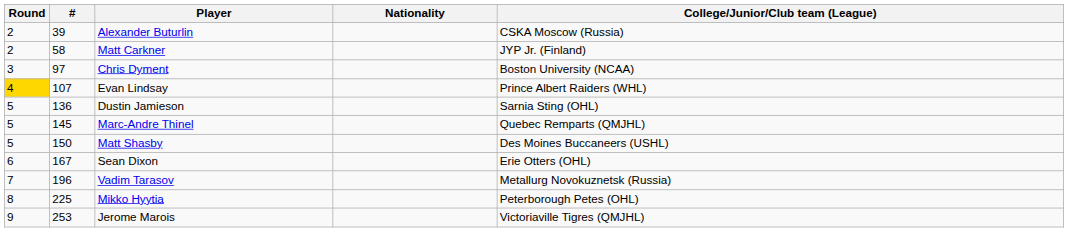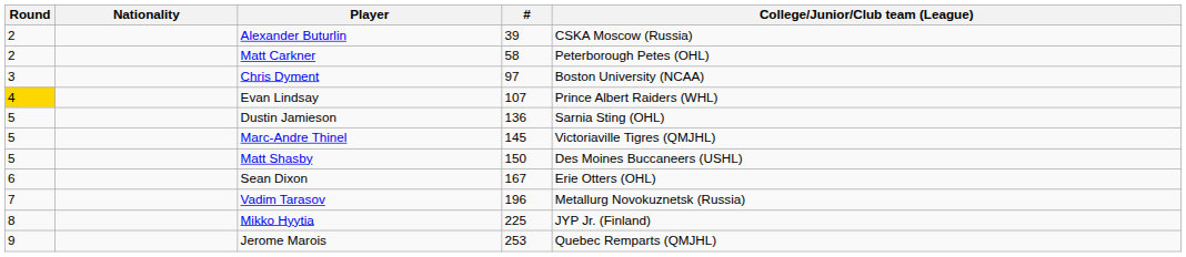 <table class="wikitable">
 <tr align="center">
 <th bgcolor="#DDDDFF" width="4.0%">Round</th>
+<th bgcolor="#DDDDFF" width="14.5%">Nationality</th>
+<th bgcolor="#DDDDFF" width="21.0%">Player</th>
 <th bgcolor="#DDDDFF" width="4.0%">#</th>
-<th bgcolor="#DDDDFF" width="21.0%">Player</th>
-<th bgcolor="#DDDDFF" width="14.5%">Nationality</th>
 <th bgcolor="#DDDDFF" width="50.0%">College/Junior/Club team (League)</th>
 </tr>
 <tr>
 <td>2</td>
+<td></td>
+<td><a href='#'>Alexander Buturlin</a></td>
 <td>39</td>
-<td><a href='#'>Alexander Buturlin</a></td>
-<td></td>
 <td>CSKA Moscow (Russia)</td>
 </tr>
 <tr>
 <td>2</td>
+<td></td>
+<td><a href='#'>Matt Carkner</a></td>
 <td>58</td>
-<td><a href='#'>Matt Carkner</a></td>
-<td></td>
-<td>JYP Jr. (Finland)</td>
+<td>Peterborough Petes (OHL)</td>
 </tr>
 <tr>
 <td>3</td>
+<td></td>
+<td><a href='#'>Chris Dyment</a></td>
 <td>97</td>
-<td><a href='#'>Chris Dyment</a></td>
-<td></td>
 <td>Boston University (NCAA)</td>
 </tr>
 <tr>
 <td style="background: gold;">4</td>
+<td></td>
+<td>Evan Lindsay</td>
 <td>107</td>
-<td>Evan Lindsay</td>
-<td></td>
 <td>Prince Albert Raiders (WHL)</td>
 </tr>
 <tr>
 <td>5</td>
+<td></td>
+<td>Dustin Jamieson</td>
 <td>136</td>
-<td>Dustin Jamieson</td>
-<td></td>
 <td>Sarnia Sting (OHL)</td>
 </tr>
 <tr>
 <td>5</td>
+<td></td>
+<td><a href='#'>Marc-Andre Thinel</a></td>
 <td>145</td>
-<td><a href='#'>Marc-Andre Thinel</a></td>
-<td></td>
-<td>Quebec Remparts (QMJHL)</td>
+<td>Victoriaville Tigres (QMJHL)</td>
 </tr>
 <tr>
 <td>5</td>
+<td></td>
+<td><a href='#'>Matt Shasby</a></td>
 <td>150</td>
-<td><a href='#'>Matt Shasby</a></td>
-<td></td>
 <td>Des Moines Buccaneers (USHL)</td>
 </tr>
 <tr>
 <td>6</td>
+<td></td>
+<td>Sean Dixon</td>
 <td>167</td>
-<td>Sean Dixon</td>
-<td></td>
 <td>Erie Otters (OHL)</td>
 </tr>
 <tr>
 <td>7</td>
+<td></td>
+<td><a href='#'>Vadim Tarasov</a></td>
 <td>196</td>
-<td><a href='#'>Vadim Tarasov</a></td>
-<td></td>
 <td>Metallurg Novokuznetsk (Russia)</td>
 </tr>
 <tr>
 <td>8</td>
+<td></td>
+<td><a href='#'>Mikko Hyytia</a></td>
 <td>225</td>
-<td><a href='#'>Mikko Hyytia</a></td>
-<td></td>
-<td>Peterborough Petes (OHL)</td>
+<td>JYP Jr. (Finland)</td>
 </tr>
 <tr>
 <td>9</td>
+<td></td>
+<td>Jerome Marois</td>
 <td>253</td>
-<td>Jerome Marois</td>
-<td></td>
-<td>Victoriaville Tigres (QMJHL)</td>
+<td>Quebec Remparts (QMJHL)</td>
 </tr>
 </table>
